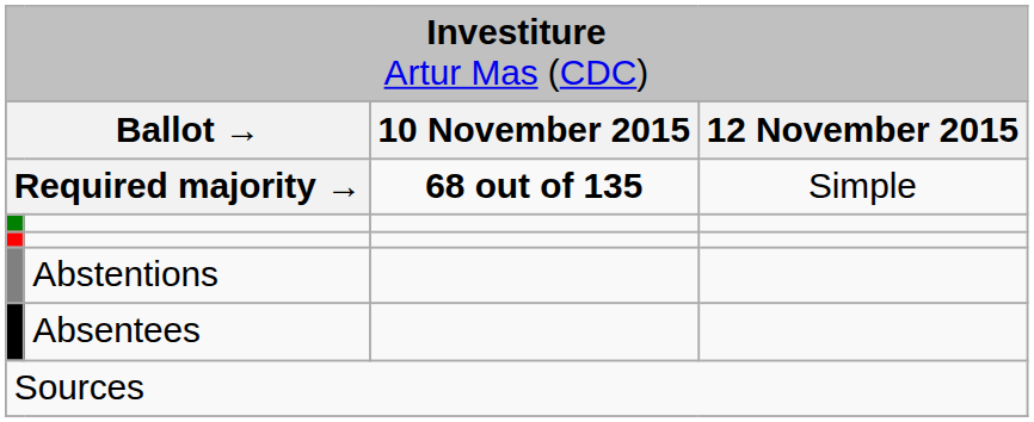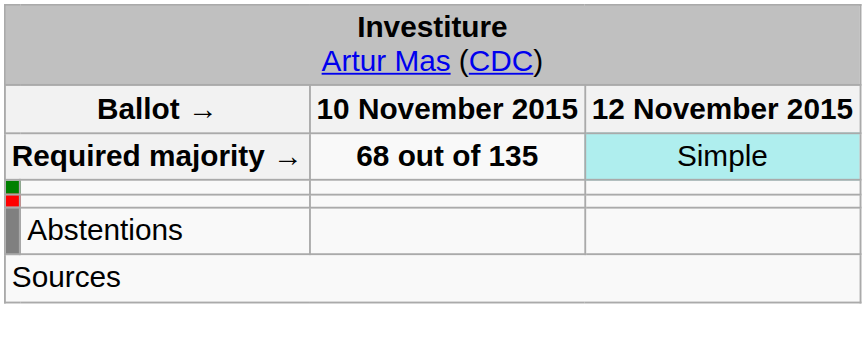 <table class="wikitable" style="text-align:center;">
 <tr>
 <td colspan="4" align="center" bgcolor="#C0C0C0"><strong>Investiture</strong><br><a href='#'>Artur Mas</a> (<a href='#'>CDC</a>)</td>
 </tr>
 <tr>
 <th colspan="2" width="150px">Ballot →</th>
 <th>10 November 2015</th>
 <th>12 November 2015</th>
 </tr>
 <tr>
 <th colspan="2">Required majority →</th>
 <td><strong>68 out of 135 </strong></td>
-<td>Simple </td>
+<td style="background: paleturquoise;">Simple </td>
 </tr>
 <tr>
 <th width="1px" style="background:green;"></th>
 <td align="left"></td>
 <td></td>
 <td></td>
 </tr>
 <tr>
 <th style="color:inherit;background:red;"></th>
 <td align="left"></td>
 <td></td>
 <td></td>
 </tr>
 <tr>
 <th style="color:inherit;background:gray;"></th>
 <td align="left"><span>Abstentions</span></td>
 <td></td>
 <td></td>
 </tr>
 <tr>
-<th style="color:inherit;background:black;"></th>
-<td align="left"><span>Absentees</span></td>
-<td></td>
-<td></td>
-</tr>
-<tr>
 <td align="left" colspan="4">Sources</td>
 </tr>
 </table>
